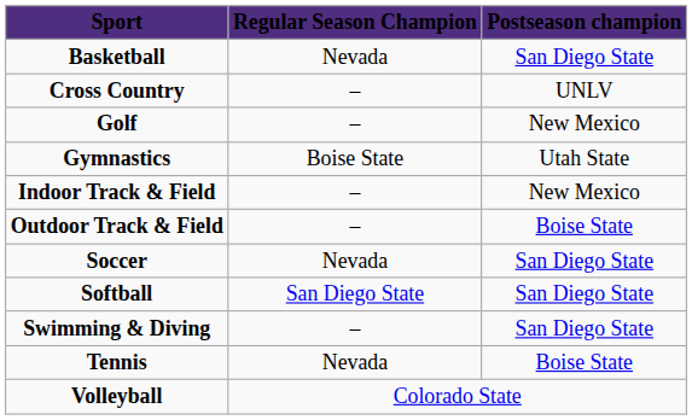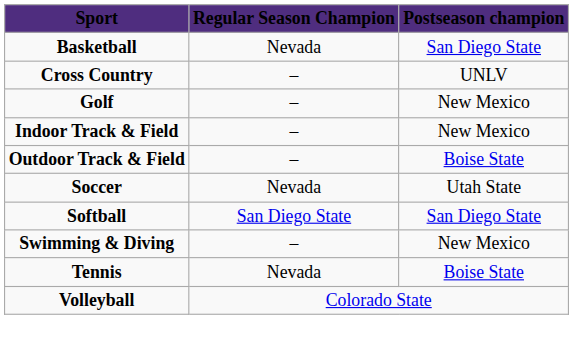 <table class="wikitable sortable">
 <tr border=0 style="border-collapse:collapse">
 <th style="background:#4F2D7F;"><span> Sport</span></th>
 <th style="background:#4F2D7F;"><span> Regular Season Champion</span></th>
 <th style="background:#4F2D7F;"><span> Postseason champion</span></th>
 </tr>
 <tr>
 <td align=center><strong>Basketball</strong></td>
 <td align=center>Nevada</td>
 <td align=center><a href='#'>San Diego State</a></td>
 </tr>
 <tr>
 <td align=center><strong>Cross Country</strong></td>
 <td align=center>–</td>
 <td align=center>UNLV</td>
 </tr>
 <tr>
 <td align=center><strong>Golf</strong></td>
 <td align=center>–</td>
 <td align=center>New Mexico</td>
 </tr>
 <tr>
-<td align=center><strong>Gymnastics</strong></td>
-<td align=center>Boise State</td>
-<td align=center>Utah State</td>
-</tr>
-<tr>
 <td align=center><strong>Indoor Track & Field</strong></td>
 <td align=center>–</td>
 <td align=center>New Mexico</td>
 </tr>
 <tr>
 <td align=center><strong>Outdoor Track & Field</strong></td>
 <td align=center>–</td>
 <td align=center><a href='#'>Boise State</a></td>
 </tr>
 <tr>
 <td align=center><strong>Soccer</strong></td>
 <td align=center>Nevada</td>
-<td align=center><a href='#'>San Diego State</a></td>
+<td align=center>Utah State</td>
 </tr>
 <tr>
 <td align=center><strong>Softball</strong></td>
 <td align=center><a href='#'>San Diego State</a></td>
 <td align=center><a href='#'>San Diego State</a></td>
 </tr>
 <tr>
 <td align=center><strong>Swimming & Diving</strong></td>
 <td align=center>–</td>
-<td align=center><a href='#'>San Diego State</a></td>
+<td align=center>New Mexico</td>
 </tr>
 <tr>
 <td align=center><strong>Tennis</strong></td>
 <td align=center>Nevada</td>
 <td align=center><a href='#'>Boise State</a></td>
 </tr>
 <tr>
 <td align=center><strong>Volleyball</strong></td>
 <td colspan="2" align=center><a href='#'>Colorado State</a></td>
 </tr>
 </table>
